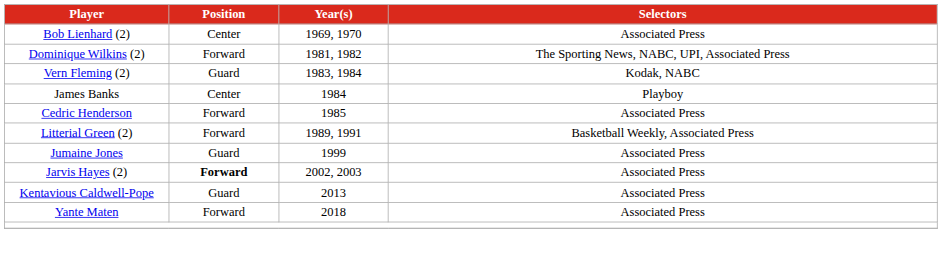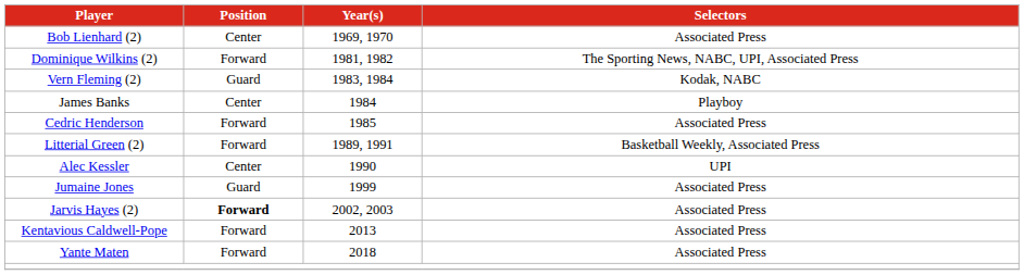 <table class="wikitable" style="background:white; min-width:70%">
 <tr>
 <th style="background: #DA291C; color:white; width:15%">Player</th>
 <th style="background: #DA291C; color:white; width:10%">Position</th>
 <th style="background: #DA291C; color:white; width:10%">Year(s)</th>
 <th style="background: #DA291C; color:white; width:50%">Selectors</th>
 </tr>
 <tr align="center">
 <td><a href='#'>Bob Lienhard</a> (2)</td>
 <td>Center</td>
 <td>1969, 1970</td>
 <td>Associated Press</td>
 </tr>
 <tr align="center">
 <td><a href='#'>Dominique Wilkins</a> (2)</td>
 <td>Forward</td>
 <td>1981, 1982</td>
 <td>The Sporting News, NABC, UPI, Associated Press</td>
 </tr>
 <tr align="center">
 <td><a href='#'>Vern Fleming</a> (2)</td>
 <td>Guard</td>
 <td>1983, 1984</td>
 <td>Kodak, NABC</td>
 </tr>
 <tr align="center">
 <td>James Banks</td>
 <td>Center</td>
 <td>1984</td>
 <td>Playboy</td>
 </tr>
 <tr align="center">
 <td><a href='#'>Cedric Henderson</a></td>
 <td>Forward</td>
 <td>1985</td>
 <td>Associated Press</td>
 </tr>
 <tr align="center">
 <td><a href='#'>Litterial Green</a> (2)</td>
 <td>Forward</td>
 <td>1989, 1991</td>
 <td>Basketball Weekly, Associated Press</td>
 </tr>
 <tr align="center">
+<td><a href='#'>Alec Kessler</a></td>
+<td>Center</td>
+<td>1990</td>
+<td>UPI</td>
+</tr>
+<tr align="center">
 <td><a href='#'>Jumaine Jones</a></td>
 <td>Guard</td>
 <td>1999</td>
 <td>Associated Press</td>
 </tr>
 <tr align="center">
 <td><a href='#'>Jarvis Hayes</a> (2)</td>
 <td><strong>Forward</strong></td>
 <td>2002, 2003</td>
 <td>Associated Press</td>
 </tr>
 <tr align="center">
 <td><a href='#'>Kentavious Caldwell-Pope</a></td>
-<td>Guard</td>
+<td>Forward</td>
 <td>2013</td>
 <td>Associated Press</td>
 </tr>
 <tr align="center">
 <td><a href='#'>Yante Maten</a></td>
 <td>Forward</td>
 <td>2018</td>
 <td>Associated Press</td>
 </tr>
 <tr align="center">
 <td colspan=4></td>
 </tr>
 <tr>
 </tr>
 </table>
